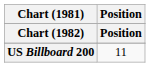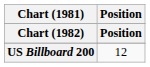 <table class="wikitable plainrowheaders" style="text-align:center">
 <tr>
 <th scope="col">Chart (1981)</th>
 <th scope="col">Position</th>
 </tr>
 <tr>
 </tr>
 <tr>
 <th scope="col">Chart (1982)</th>
 <th scope="col">Position</th>
 </tr>
 <tr>
 </tr>
 <tr>
 <th scope="row">US <em>Billboard</em> 200</th>
-<td>11</td>
+<td>12</td>
 </tr>
 </table>
